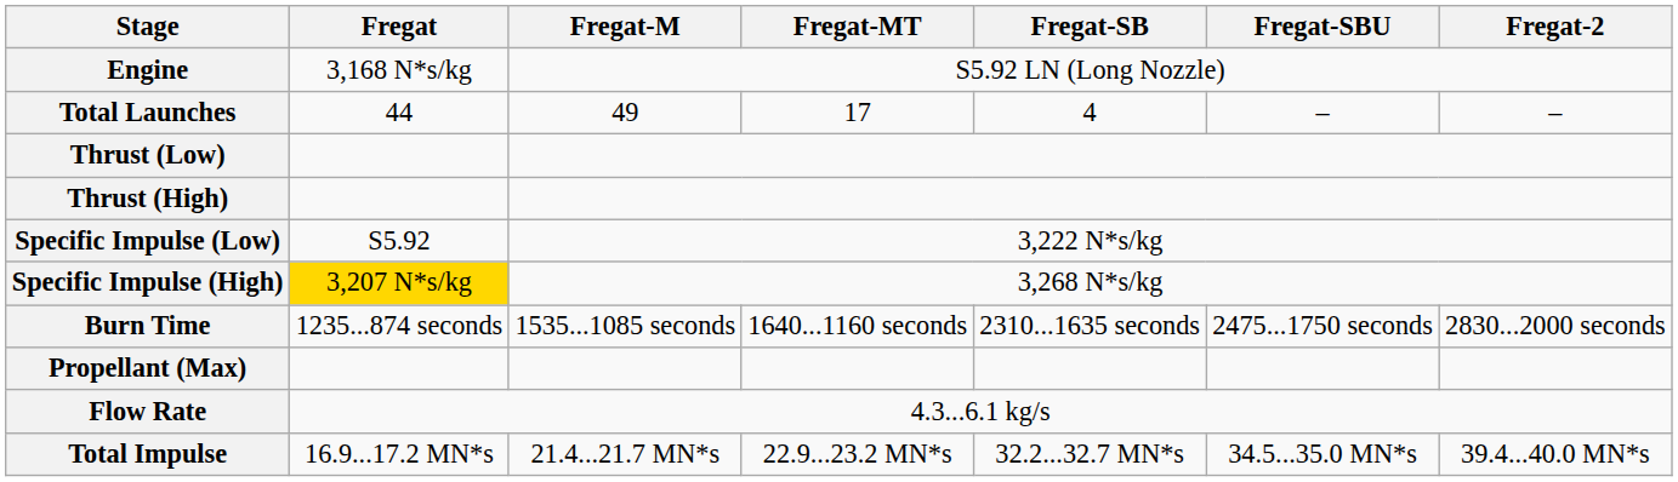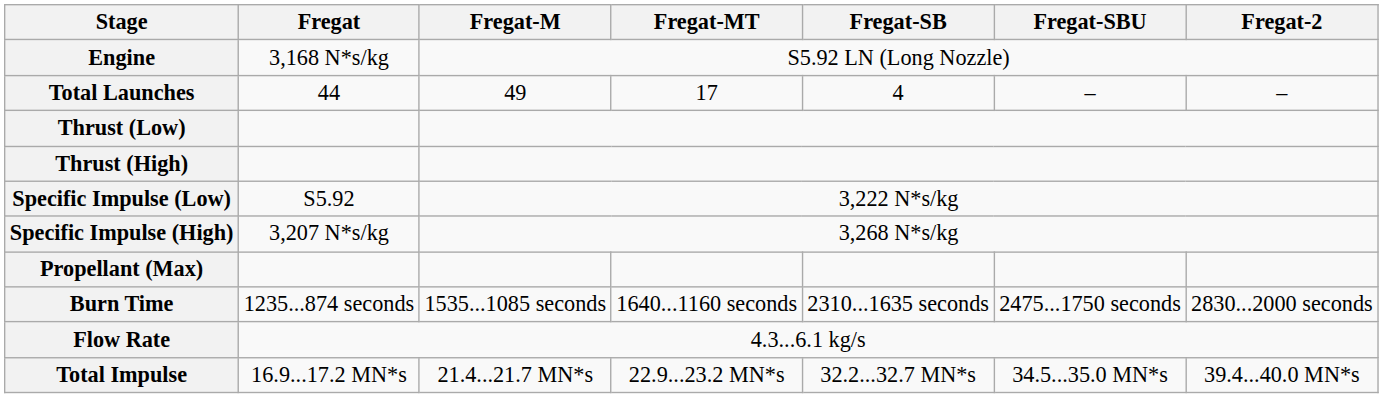 <table class="wikitable" style="text-align: center;">
 <tr>
 <th>Stage</th>
 <th>Fregat</th>
 <th>Fregat-M</th>
 <th>Fregat-MT</th>
 <th>Fregat-SB</th>
 <th>Fregat-SBU</th>
 <th>Fregat-2</th>
 </tr>
 <tr>
 <th>Engine</th>
 <td>3,168 N*s/kg</td>
 <td colspan="5">S5.92 LN (Long Nozzle)</td>
 </tr>
 <tr>
 <th>Total Launches</th>
 <td>44</td>
 <td>49</td>
 <td>17</td>
 <td>4</td>
 <td>–</td>
 <td>–</td>
 </tr>
 <tr>
 <th>Thrust (Low)</th>
 <td></td>
 <td colspan="5"></td>
 </tr>
 <tr>
 <th>Thrust (High)</th>
 <td></td>
 <td colspan="5"></td>
 </tr>
 <tr>
 <th>Specific Impulse (Low)</th>
 <td>S5.92</td>
 <td colspan="5">3,222 N*s/kg</td>
 </tr>
 <tr>
 <th>Specific Impulse (High)</th>
-<td style="background: gold;">3,207 N*s/kg</td>
+<td>3,207 N*s/kg</td>
 <td colspan="5">3,268 N*s/kg</td>
+</tr>
+<tr>
+<th>Propellant (Max)</th>
+<td></td>
+<td></td>
+<td></td>
+<td></td>
+<td></td>
+<td></td>
 </tr>
 <tr>
 <th>Burn Time</th>
 <td>1235...874 seconds</td>
 <td>1535...1085 seconds</td>
 <td>1640...1160 seconds</td>
 <td>2310...1635 seconds</td>
 <td>2475...1750 seconds</td>
 <td>2830...2000 seconds</td>
-</tr>
-<tr>
-<th>Propellant (Max)</th>
-<td></td>
-<td></td>
-<td></td>
-<td></td>
-<td></td>
-<td></td>
 </tr>
 <tr>
 <th>Flow Rate</th>
 <td colspan="6">4.3...6.1 kg/s</td>
 </tr>
 <tr>
 <th>Total Impulse</th>
 <td>16.9...17.2 MN*s</td>
 <td>21.4...21.7 MN*s</td>
 <td>22.9...23.2 MN*s</td>
 <td>32.2...32.7 MN*s</td>
 <td>34.5...35.0 MN*s</td>
 <td>39.4...40.0 MN*s</td>
 </tr>
 </table>
